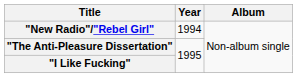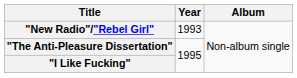 <table class="wikitable plainrowheaders" style="text-align:left">
 <tr>
 <th scope="col">Title</th>
 <th scope="col">Year</th>
 <th scope="col">Album</th>
 </tr>
 <tr>
 <th scope="row">"New Radio"/<a href='#'>"Rebel Girl"</a></th>
-<td>1994</td>
+<td>1993</td>
 <td rowspan="3">Non-album single</td>
 </tr>
 <tr>
 <th scope="row">"The Anti-Pleasure Dissertation"</th>
 <td rowspan="2">1995</td>
 </tr>
 <tr>
 <th scope="row">"I Like Fucking"</th>
 </tr>
 </table>
